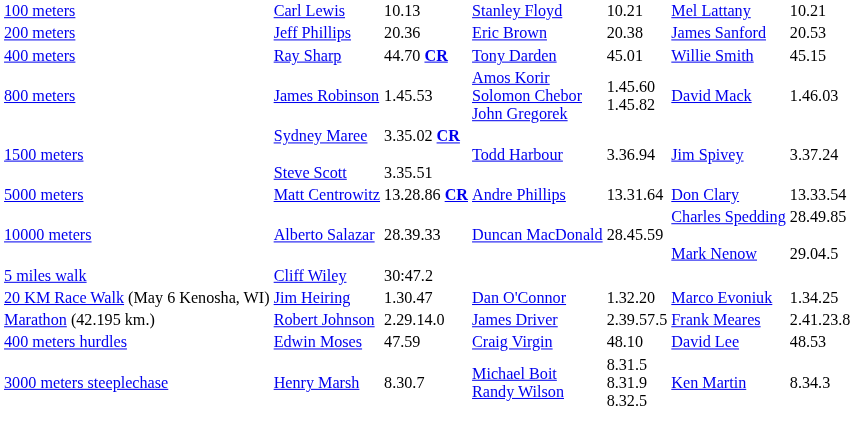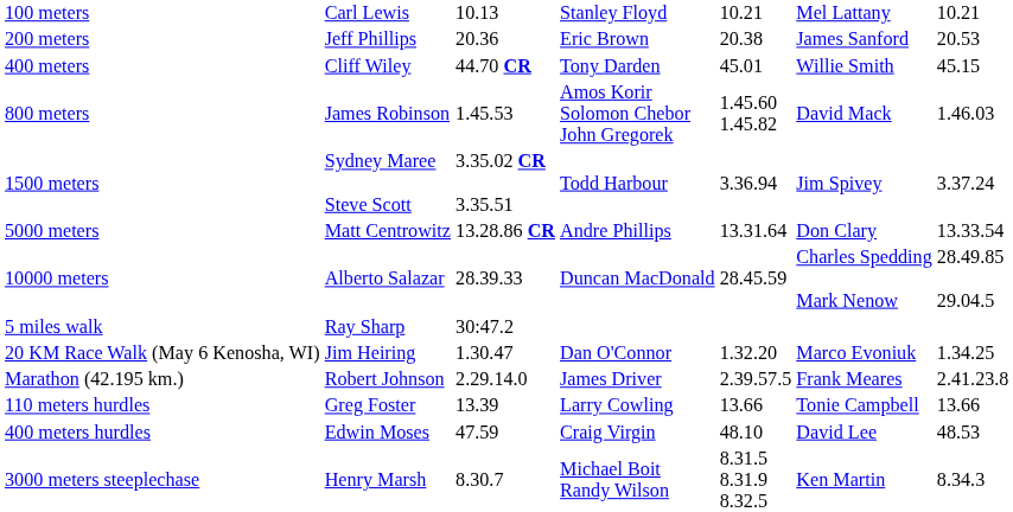 <table>
 <tr>
 <td><a href='#'>100 meters</a></td>
 <td><a href='#'>Carl Lewis</a></td>
 <td>10.13</td>
 <td><a href='#'>Stanley Floyd</a></td>
 <td>10.21</td>
 <td><a href='#'>Mel Lattany</a></td>
 <td>10.21</td>
 </tr>
 <tr>
 <td><a href='#'>200 meters</a></td>
 <td><a href='#'>Jeff Phillips</a></td>
 <td>20.36</td>
 <td><a href='#'>Eric Brown</a></td>
 <td>20.38</td>
 <td><a href='#'>James Sanford</a></td>
 <td>20.53</td>
 </tr>
 <tr>
 <td><a href='#'>400 meters</a></td>
-<td><a href='#'>Ray Sharp</a></td>
+<td><a href='#'>Cliff Wiley</a></td>
 <td>44.70	 <strong><a href='#'>CR</a></strong></td>
 <td><a href='#'>Tony Darden</a></td>
 <td>45.01</td>
 <td><a href='#'>Willie Smith</a></td>
 <td>45.15</td>
 </tr>
 <tr>
 <td><a href='#'>800 meters</a></td>
 <td><a href='#'>James Robinson</a></td>
 <td>1.45.53</td>
 <td><a href='#'>Amos Korir</a> <br><a href='#'>Solomon Chebor</a> <br><a href='#'>John Gregorek</a></td>
 <td>1.45.60<br>1.45.82</td>
 <td><a href='#'>David Mack</a></td>
 <td>1.46.03</td>
 </tr>
 <tr>
 <td><a href='#'>1500 meters</a></td>
 <td><a href='#'>Sydney Maree</a><br><br><a href='#'>Steve Scott</a></td>
 <td>3.35.02 <strong><a href='#'>CR</a></strong><br><br>3.35.51</td>
 <td><a href='#'>Todd Harbour</a></td>
 <td>3.36.94</td>
 <td><a href='#'>Jim Spivey</a></td>
 <td>3.37.24</td>
 </tr>
 <tr>
 <td><a href='#'>5000 meters</a></td>
 <td><a href='#'>Matt Centrowitz</a></td>
 <td>13.28.86 <strong><a href='#'>CR</a></strong></td>
 <td><a href='#'>Andre Phillips</a></td>
 <td>13.31.64</td>
 <td><a href='#'>Don Clary</a></td>
 <td>13.33.54</td>
 </tr>
 <tr>
 <td><a href='#'>10000 meters</a></td>
 <td><a href='#'>Alberto Salazar</a></td>
 <td>28.39.33</td>
 <td><a href='#'>Duncan MacDonald</a></td>
 <td>28.45.59</td>
 <td><a href='#'>Charles Spedding</a><br><br><a href='#'>Mark Nenow</a></td>
 <td>28.49.85<br><br>29.04.5</td>
 </tr>
 <tr>
 <td><a href='#'>5 miles walk</a></td>
-<td><a href='#'>Cliff Wiley</a></td>
+<td><a href='#'>Ray Sharp</a></td>
 <td>30:47.2</td>
 <td></td>
 <td></td>
 <td></td>
 <td></td>
 </tr>
 <tr>
 <td><a href='#'>20 KM Race Walk</a> (May 6 Kenosha, WI)</td>
 <td><a href='#'>Jim Heiring</a></td>
 <td>1.30.47</td>
 <td><a href='#'>Dan O'Connor</a></td>
 <td>1.32.20</td>
 <td><a href='#'>Marco Evoniuk</a></td>
 <td>1.34.25</td>
 </tr>
 <tr>
 <td><a href='#'>Marathon</a> (42.195 km.)</td>
 <td><a href='#'>Robert Johnson</a></td>
 <td>2.29.14.0</td>
 <td><a href='#'>James Driver</a></td>
 <td>2.39.57.5</td>
 <td><a href='#'>Frank Meares</a></td>
 <td>2.41.23.8</td>
 </tr>
 <tr>
+<td><a href='#'>110 meters hurdles</a></td>
+<td><a href='#'>Greg Foster</a></td>
+<td>13.39</td>
+<td><a href='#'>Larry Cowling</a></td>
+<td>13.66</td>
+<td><a href='#'>Tonie Campbell</a></td>
+<td>13.66</td>
+</tr>
+<tr>
 <td><a href='#'>400 meters hurdles</a></td>
 <td><a href='#'>Edwin Moses</a></td>
 <td>47.59</td>
 <td><a href='#'>Craig Virgin</a></td>
 <td>48.10</td>
 <td><a href='#'>David Lee</a></td>
 <td>48.53</td>
 </tr>
 <tr>
 <td><a href='#'>3000 meters steeplechase</a></td>
 <td><a href='#'>Henry Marsh</a></td>
 <td>8.30.7</td>
 <td><a href='#'>Michael Boit</a> <br><a href='#'>Randy Wilson</a></td>
 <td>8.31.5<br>8.31.9<br>8.32.5</td>
 <td><a href='#'>Ken Martin</a></td>
 <td>8.34.3</td>
 </tr>
 </table>
